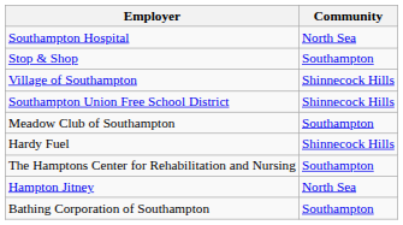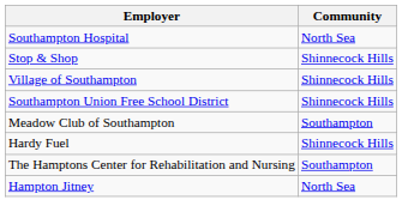 <table class="wikitable">
 <tr>
 <th>Employer</th>
 <th>Community</th>
 </tr>
 <tr>
 <td><a href='#'>Southampton Hospital</a></td>
 <td><a href='#'>North Sea</a></td>
 </tr>
 <tr>
 <td><a href='#'>Stop & Shop</a></td>
-<td><a href='#'>Southampton</a></td>
+<td><a href='#'>Shinnecock Hills</a></td>
 </tr>
 <tr>
 <td><a href='#'>Village of Southampton</a></td>
 <td><a href='#'>Shinnecock Hills</a></td>
 </tr>
 <tr>
 <td><a href='#'>Southampton Union Free School District</a></td>
 <td><a href='#'>Shinnecock Hills</a></td>
 </tr>
 <tr>
 <td>Meadow Club of Southampton</td>
 <td><a href='#'>Southampton</a></td>
 </tr>
 <tr>
 <td>Hardy Fuel</td>
 <td><a href='#'>Shinnecock Hills</a></td>
 </tr>
 <tr>
 <td>The Hamptons Center for Rehabilitation and Nursing</td>
 <td><a href='#'>Southampton</a></td>
 </tr>
 <tr>
 <td><a href='#'>Hampton Jitney</a></td>
 <td><a href='#'>North Sea</a></td>
 </tr>
-<tr>
-<td>Bathing Corporation of Southampton</td>
-<td><a href='#'>Southampton</a></td>
-</tr>
 </table>
